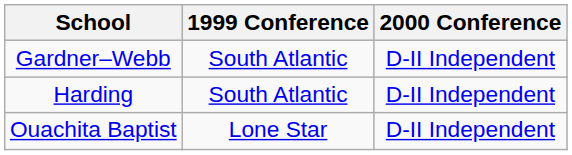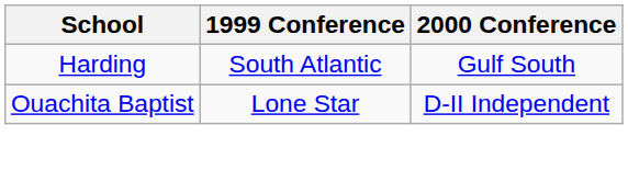 <table class="wikitable sortable">
 <tr>
 <th>School</th>
 <th>1999 Conference</th>
 <th>2000 Conference</th>
 </tr>
 <tr style="text-align:center;">
-<td><a href='#'>Gardner–Webb</a></td>
-<td><a href='#'>South Atlantic</a></td>
-<td><a href='#'>D-II Independent</a></td>
-</tr>
-<tr style="text-align:center;">
 <td><a href='#'>Harding</a></td>
 <td><a href='#'>South Atlantic</a></td>
-<td><a href='#'>D-II Independent</a></td>
+<td><a href='#'>Gulf South</a></td>
 </tr>
 <tr style="text-align:center;">
 <td><a href='#'>Ouachita Baptist</a></td>
 <td><a href='#'>Lone Star</a></td>
 <td><a href='#'>D-II Independent</a></td>
 </tr>
 </table>
